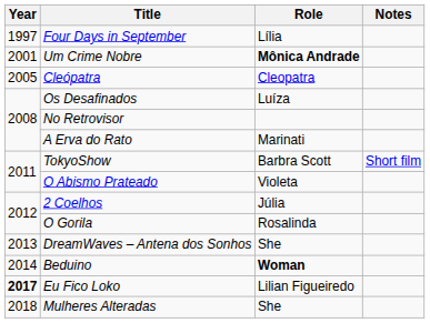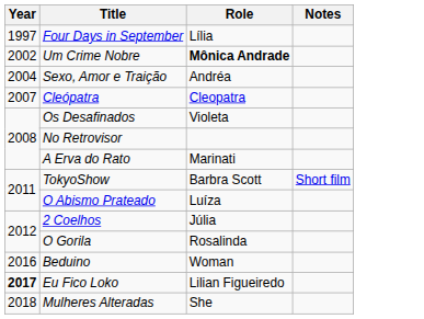 <table class="wikitable">
 <tr>
 <th>Year</th>
 <th>Title</th>
 <th>Role</th>
 <th>Notes</th>
 </tr>
 <tr>
 <td>1997</td>
 <td><em><a href='#'>Four Days in September</a></em></td>
 <td>Lília</td>
 <td></td>
 </tr>
 <tr>
-<td>2001</td>
+<td>2002</td>
 <td><em>Um Crime Nobre</em></td>
 <td><strong>Mônica Andrade</strong></td>
 <td></td>
 </tr>
 <tr>
-<td>2005</td>
+<td>2004</td>
+<td><em>Sexo, Amor e Traição</em></td>
+<td>Andréa</td>
+<td></td>
+</tr>
+<tr>
+<td>2007</td>
 <td><em><a href='#'>Cleópatra</a></em></td>
 <td><a href='#'>Cleopatra</a></td>
 <td></td>
 </tr>
 <tr>
 <td rowspan="3">2008</td>
 <td><em>Os Desafinados</em></td>
-<td>Luíza</td>
+<td>Violeta</td>
 <td></td>
 </tr>
 <tr>
 <td><em>No Retrovisor</em></td>
 <td></td>
 <td></td>
 </tr>
 <tr>
 <td><em>A Erva do Rato</em></td>
 <td>Marinati</td>
 <td></td>
 </tr>
 <tr>
 <td rowspan="2">2011</td>
 <td><em>TokyoShow</em></td>
 <td>Barbra Scott</td>
 <td><a href='#'>Short film</a></td>
 </tr>
 <tr>
 <td><em><a href='#'>O Abismo Prateado</a></em></td>
-<td>Violeta</td>
+<td>Luíza</td>
 <td></td>
 </tr>
 <tr>
 <td rowspan="2">2012</td>
 <td><em><a href='#'>2 Coelhos</a></em></td>
 <td>Júlia</td>
 <td></td>
 </tr>
 <tr>
 <td><em>O Gorila</em></td>
 <td>Rosalinda</td>
 <td></td>
 </tr>
 <tr>
-<td>2013</td>
-<td><em>DreamWaves – Antena dos Sonhos</em></td>
-<td>She</td>
-<td></td>
-</tr>
-<tr>
-<td>2014</td>
+<td>2016</td>
 <td><em>Beduino</em></td>
-<td><strong>Woman</strong></td>
+<td>Woman</td>
 <td></td>
 </tr>
 <tr>
 <td><strong>2017</strong></td>
 <td><em>Eu Fico Loko</em></td>
 <td>Lilian Figueiredo</td>
 <td></td>
 </tr>
 <tr>
 <td>2018</td>
 <td><em>Mulheres Alteradas</em></td>
 <td>She</td>
 <td></td>
 </tr>
 </table>
